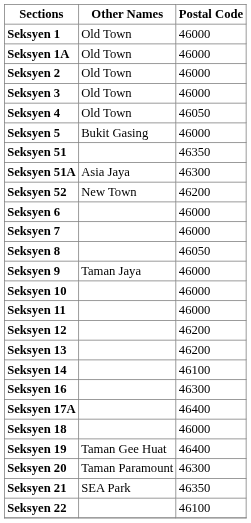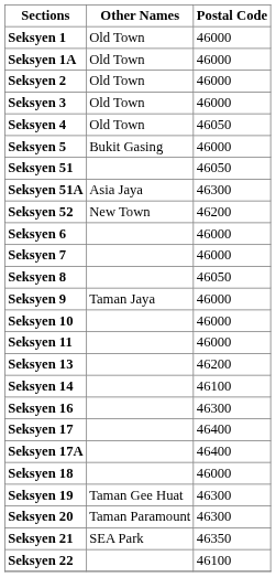 <table class="toccolours sortable" border="1" cellpadding="3" style="border-collapse:collapse; text-align: middle;">
 <tr>
 <th align="center">Sections</th>
 <th>Other Names</th>
 <th>Postal Code</th>
 </tr>
 <tr>
 <th align="left">Seksyen 1</th>
 <td>Old Town</td>
 <td>46000</td>
 </tr>
 <tr>
 <th align="left">Seksyen 1A</th>
 <td>Old Town</td>
 <td>46000</td>
 </tr>
 <tr>
 <th align="left">Seksyen 2</th>
 <td>Old Town</td>
 <td>46000</td>
 </tr>
 <tr>
 <th align="left">Seksyen 3</th>
 <td>Old Town</td>
 <td>46000</td>
 </tr>
 <tr>
 <th align="left">Seksyen 4</th>
 <td>Old Town</td>
 <td>46050</td>
 </tr>
 <tr>
 <th align="left">Seksyen 5</th>
 <td>Bukit Gasing</td>
 <td>46000</td>
 </tr>
 <tr>
 <th align="left">Seksyen 51</th>
 <td></td>
-<td>46350</td>
+<td>46050</td>
 </tr>
 <tr>
 <th align="left">Seksyen 51A</th>
 <td>Asia Jaya</td>
 <td>46300</td>
 </tr>
 <tr>
 <th align="left">Seksyen 52</th>
 <td>New Town</td>
 <td>46200</td>
 </tr>
 <tr>
 <th align="left">Seksyen 6</th>
 <td></td>
 <td>46000</td>
 </tr>
 <tr>
 <th align="left">Seksyen 7</th>
 <td></td>
 <td>46000</td>
 </tr>
 <tr>
 <th align="left">Seksyen 8</th>
 <td></td>
 <td>46050</td>
 </tr>
 <tr>
 <th align="left">Seksyen 9</th>
 <td>Taman Jaya</td>
 <td>46000</td>
 </tr>
 <tr>
 <th align="left">Seksyen 10</th>
 <td></td>
 <td>46000</td>
 </tr>
 <tr>
 <th align="left">Seksyen 11</th>
 <td></td>
 <td>46000</td>
 </tr>
 <tr>
-<th align="left">Seksyen 12</th>
-<td></td>
-<td>46200</td>
-</tr>
-<tr>
 <th align="left">Seksyen 13</th>
 <td></td>
 <td>46200</td>
 </tr>
 <tr>
 <th align="left">Seksyen 14</th>
 <td></td>
 <td>46100</td>
 </tr>
 <tr>
 <th align="left">Seksyen 16</th>
 <td></td>
 <td>46300</td>
 </tr>
 <tr>
+<th align="left">Seksyen 17</th>
+<td></td>
+<td>46400</td>
+</tr>
+<tr>
 <th align="left">Seksyen 17A</th>
 <td></td>
 <td>46400</td>
 </tr>
 <tr>
 <th align="left">Seksyen 18</th>
 <td></td>
 <td>46000</td>
 </tr>
 <tr>
 <th align="left">Seksyen 19</th>
 <td>Taman Gee Huat</td>
-<td>46400</td>
+<td>46300</td>
 </tr>
 <tr>
 <th align="left">Seksyen 20</th>
 <td>Taman Paramount</td>
 <td>46300</td>
 </tr>
 <tr>
 <th align="left">Seksyen 21</th>
 <td>SEA Park</td>
 <td>46350</td>
 </tr>
 <tr>
 <th align="left">Seksyen 22</th>
 <td></td>
 <td>46100</td>
 </tr>
 <tr>
 </tr>
 </table>
